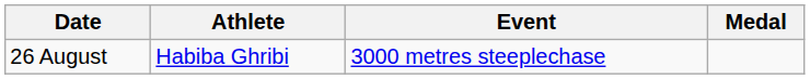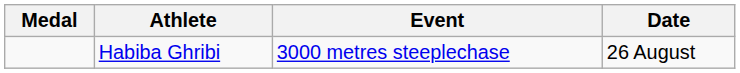 <table class="wikitable" style="font-size:90%" width=60%>
 <tr>
-<th>Date</th>
+<th>Medal</th>
 <th>Athlete</th>
 <th>Event</th>
-<th>Medal</th>
+<th>Date</th>
 </tr>
 <tr>
-<td>26 August</td>
+<td></td>
 <td><a href='#'>Habiba Ghribi</a></td>
 <td><a href='#'>3000 metres steeplechase</a></td>
-<td></td>
+<td>26 August</td>
 </tr>
 </table>
